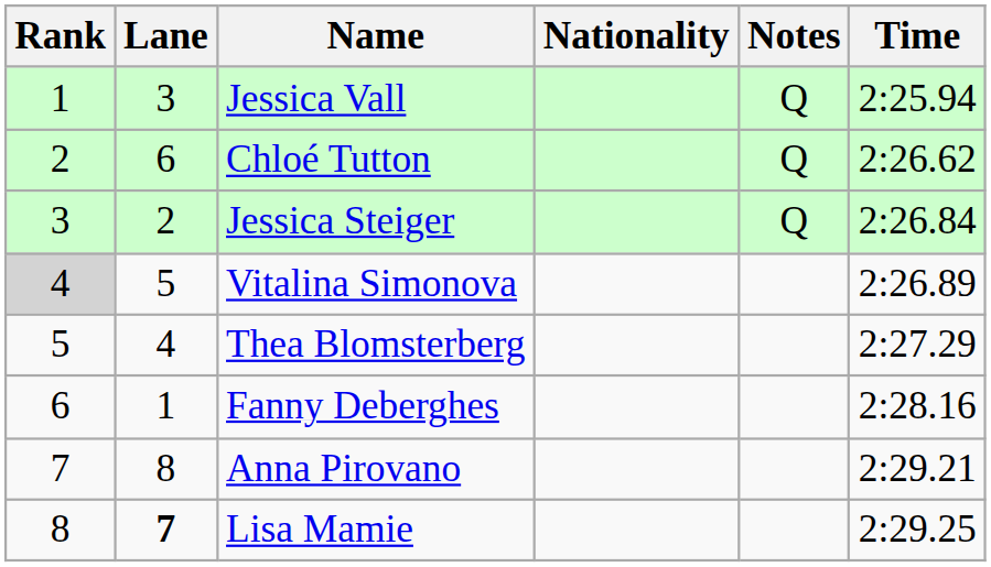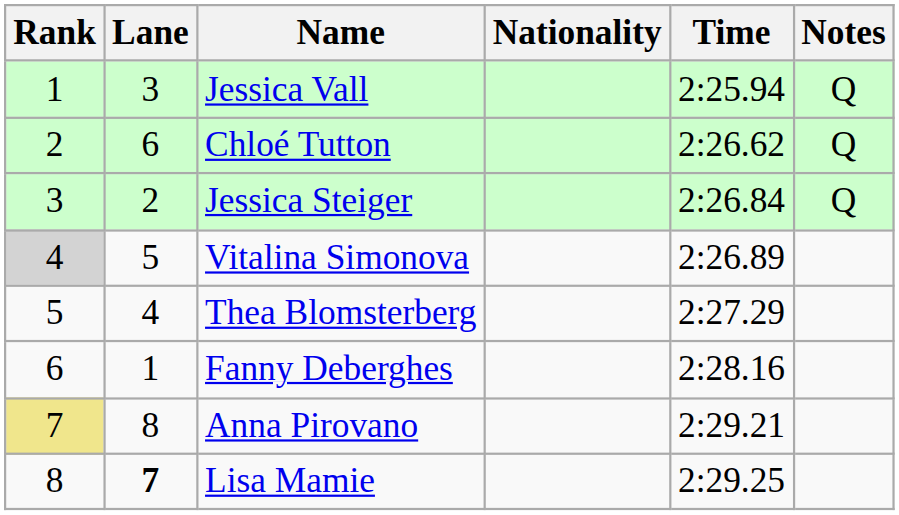 <table class="wikitable sortable" style="text-align:center">
 <tr>
 <th>Rank</th>
 <th>Lane</th>
 <th>Name</th>
 <th>Nationality</th>
+<th>Time</th>
 <th>Notes</th>
-<th>Time</th>
 </tr>
 <tr bgcolor=ccffcc>
 <td>1</td>
 <td>3</td>
 <td align=left><a href='#'>Jessica Vall</a></td>
 <td align=left></td>
+<td>2:25.94</td>
 <td>Q</td>
-<td>2:25.94</td>
 </tr>
 <tr bgcolor=ccffcc>
 <td>2</td>
 <td>6</td>
 <td align=left><a href='#'>Chloé Tutton</a></td>
 <td align=left></td>
+<td>2:26.62</td>
 <td>Q</td>
-<td>2:26.62</td>
 </tr>
 <tr bgcolor=ccffcc>
 <td>3</td>
 <td>2</td>
 <td align=left><a href='#'>Jessica Steiger</a></td>
 <td align=left></td>
+<td>2:26.84</td>
 <td>Q</td>
-<td>2:26.84</td>
 </tr>
 <tr>
 <td style="background: lightgrey;">4</td>
 <td>5</td>
 <td align=left><a href='#'>Vitalina Simonova</a></td>
 <td align=left></td>
+<td>2:26.89</td>
 <td></td>
-<td>2:26.89</td>
 </tr>
 <tr>
 <td>5</td>
 <td>4</td>
 <td align=left><a href='#'>Thea Blomsterberg</a></td>
 <td align=left></td>
+<td>2:27.29</td>
 <td></td>
-<td>2:27.29</td>
 </tr>
 <tr>
 <td>6</td>
 <td>1</td>
 <td align=left><a href='#'>Fanny Deberghes</a></td>
 <td align=left></td>
+<td>2:28.16</td>
 <td></td>
-<td>2:28.16</td>
 </tr>
 <tr>
-<td>7</td>
+<td style="background: khaki;">7</td>
 <td>8</td>
 <td align=left><a href='#'>Anna Pirovano</a></td>
 <td align=left></td>
+<td>2:29.21</td>
 <td></td>
-<td>2:29.21</td>
 </tr>
 <tr>
 <td>8</td>
 <td><strong>7</strong></td>
 <td align=left><a href='#'>Lisa Mamie</a></td>
 <td align=left></td>
+<td>2:29.25</td>
 <td></td>
-<td>2:29.25</td>
 </tr>
 </table>
